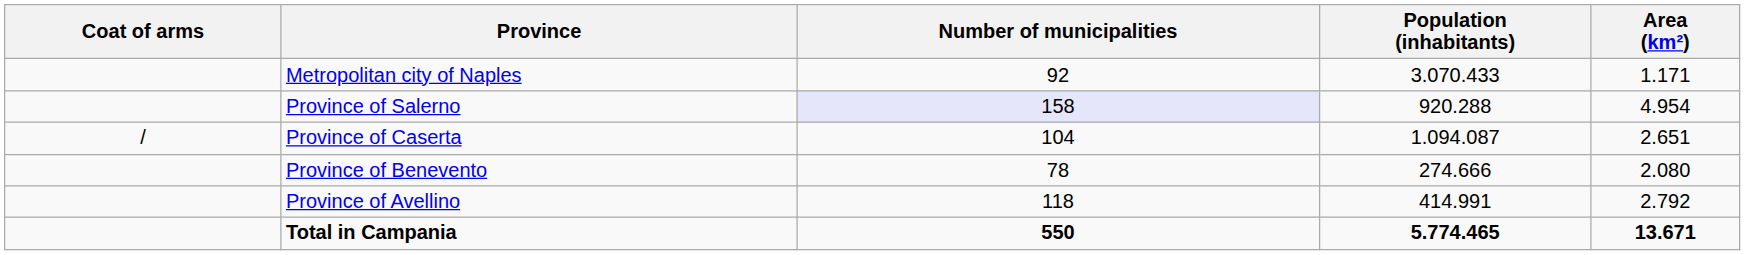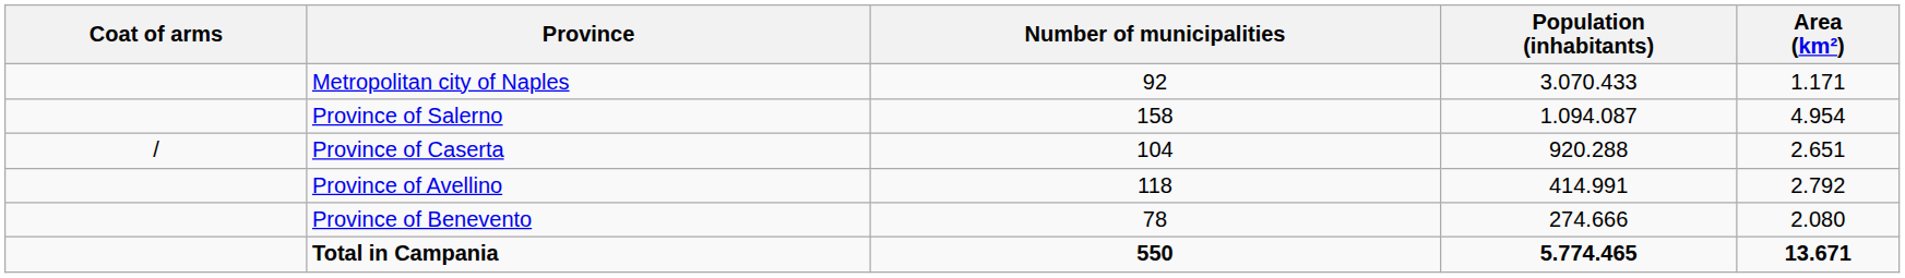 <table class="wikitable" style="width:70%;">
 <tr>
 <th>Coat of arms</th>
 <th>Province</th>
 <th>Number of municipalities</th>
 <th>Population<br>(inhabitants)</th>
 <th>Area<br>(<a href='#'>km²</a>)</th>
 </tr>
 <tr>
 <td align="center"></td>
 <td><a href='#'>Metropolitan city of Naples</a></td>
 <td align="center">92</td>
 <td align="center">3.070.433</td>
 <td align="center">1.171</td>
 </tr>
 <tr>
 <td align="center"></td>
 <td><a href='#'>Province of Salerno</a></td>
-<td align="center" style="background: lavender;">158</td>
-<td align="center">920.288</td>
+<td align="center">158</td>
+<td align="center">1.094.087</td>
 <td align="center">4.954</td>
 </tr>
 <tr>
 <td align="center">/</td>
 <td><a href='#'>Province of Caserta</a></td>
 <td align="center">104</td>
-<td align="center">1.094.087</td>
+<td align="center">920.288</td>
 <td align="center">2.651</td>
+</tr>
+<tr>
+<td align="center"></td>
+<td><a href='#'>Province of Avellino</a></td>
+<td align="center">118</td>
+<td align="center">414.991</td>
+<td align="center">2.792</td>
 </tr>
 <tr>
 <td align="center"></td>
 <td><a href='#'>Province of Benevento</a></td>
 <td align="center">78</td>
 <td align="center">274.666</td>
 <td align="center">2.080</td>
 </tr>
 <tr>
 <td align="center"></td>
-<td><a href='#'>Province of Avellino</a></td>
-<td align="center">118</td>
-<td align="center">414.991</td>
-<td align="center">2.792</td>
-</tr>
-<tr>
-<td align="center"></td>
 <td><strong>Total in Campania</strong></td>
 <td align="center"><strong>550</strong></td>
 <td align="center"><strong>5.774.465</strong></td>
 <td align="center"><strong>13.671</strong></td>
 </tr>
 </table>
